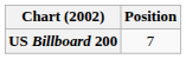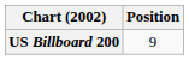 <table class="wikitable plainrowheaders" style="text-align:center">
 <tr>
 <th scope="col">Chart (2002)</th>
 <th scope="col">Position</th>
 </tr>
 <tr>
 <th scope="row">US <em>Billboard</em> 200</th>
-<td>7</td>
+<td>9</td>
 </tr>
 </table>
